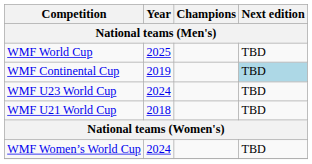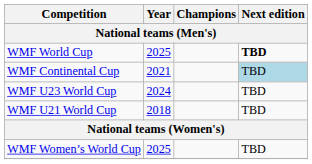 <table class="wikitable sortable">
 <tr>
 <th>Competition</th>
 <th>Year</th>
 <th>Champions</th>
 <th>Next edition</th>
 </tr>
 <tr>
 <th colspan=7>National teams (Men's)</th>
 </tr>
 <tr>
 <td><a href='#'>WMF World Cup</a></td>
 <td><a href='#'>2025</a></td>
 <td></td>
-<td>TBD</td>
+<td><strong>TBD</strong></td>
 </tr>
 <tr>
 <td><a href='#'>WMF Continental Cup</a></td>
-<td><a href='#'>2019</a></td>
+<td><a href='#'>2021</a></td>
 <td></td>
 <td style="background: lightblue;">TBD</td>
 </tr>
 <tr>
 <td><a href='#'>WMF U23 World Cup</a></td>
 <td><a href='#'>2024</a></td>
 <td></td>
 <td>TBD</td>
 </tr>
 <tr>
 <td><a href='#'>WMF U21 World Cup</a></td>
 <td><a href='#'>2018</a></td>
 <td></td>
 <td>TBD</td>
 </tr>
 <tr>
 <th colspan=6>National teams (Women's)</th>
 </tr>
 <tr>
 <td><a href='#'>WMF Women’s World Cup</a></td>
-<td><a href='#'>2024</a></td>
+<td><a href='#'>2025</a></td>
 <td></td>
 <td>TBD</td>
 </tr>
 <tr>
 </tr>
 </table>
